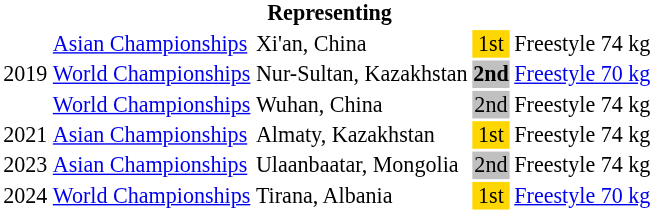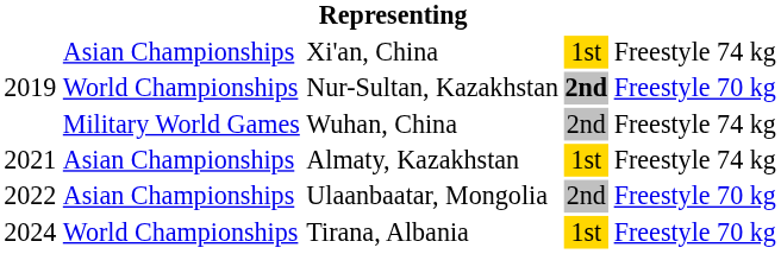 <table>
 <tr>
 <th colspan="6">Representing </th>
 </tr>
 <tr>
 <td rowspan=3>2019</td>
 <td><a href='#'>Asian Championships</a></td>
 <td>Xi'an, China</td>
 <td align="center" bgcolor="gold">1st</td>
 <td>Freestyle 74 kg</td>
 <td></td>
 </tr>
 <tr>
 <td><a href='#'>World Championships</a></td>
 <td>Nur-Sultan, Kazakhstan</td>
 <td align="center" bgcolor="silver"><strong>2nd</strong></td>
 <td><a href='#'>Freestyle 70 kg</a></td>
 <td></td>
 </tr>
 <tr>
-<td><a href='#'>World Championships</a></td>
+<td><a href='#'>Military World Games</a></td>
 <td>Wuhan, China</td>
 <td align="center" bgcolor="silver">2nd</td>
 <td>Freestyle 74 kg</td>
 <td></td>
 </tr>
 <tr>
 <td>2021</td>
 <td><a href='#'>Asian Championships</a></td>
 <td>Almaty, Kazakhstan</td>
 <td align="center" bgcolor="gold">1st</td>
 <td>Freestyle 74 kg</td>
 <td></td>
 </tr>
 <tr>
-<td>2023</td>
+<td>2022</td>
 <td><a href='#'>Asian Championships</a></td>
 <td>Ulaanbaatar, Mongolia</td>
 <td align="center" bgcolor="silver">2nd</td>
-<td>Freestyle 74 kg</td>
+<td><a href='#'>Freestyle 70 kg</a></td>
 <td></td>
 </tr>
 <tr>
 <td>2024</td>
 <td><a href='#'>World Championships</a></td>
 <td>Tirana, Albania</td>
 <td align="center" bgcolor="gold">1st</td>
 <td><a href='#'>Freestyle 70 kg</a></td>
 </tr>
 </table>
